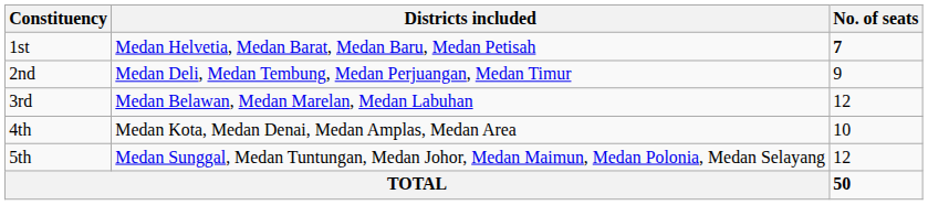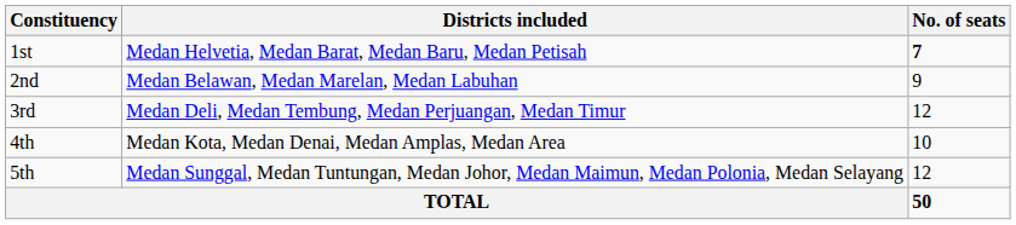 <table class="wikitable">
 <tr>
 <th>Constituency</th>
 <th>Districts included</th>
 <th>No. of seats</th>
 </tr>
 <tr>
 <td>1st</td>
 <td><a href='#'>Medan Helvetia</a>, <a href='#'>Medan Barat</a>, <a href='#'>Medan Baru</a>, <a href='#'>Medan Petisah</a></td>
 <td><strong>7</strong></td>
 </tr>
 <tr>
 <td>2nd</td>
-<td><a href='#'>Medan Deli</a>, <a href='#'>Medan Tembung</a>, <a href='#'>Medan Perjuangan</a>, <a href='#'>Medan Timur</a></td>
+<td><a href='#'>Medan Belawan</a>, <a href='#'>Medan Marelan</a>, <a href='#'>Medan Labuhan</a></td>
 <td>9</td>
 </tr>
 <tr>
 <td>3rd</td>
-<td><a href='#'>Medan Belawan</a>, <a href='#'>Medan Marelan</a>, <a href='#'>Medan Labuhan</a></td>
+<td><a href='#'>Medan Deli</a>, <a href='#'>Medan Tembung</a>, <a href='#'>Medan Perjuangan</a>, <a href='#'>Medan Timur</a></td>
 <td>12</td>
 </tr>
 <tr>
 <td>4th</td>
 <td>Medan Kota, Medan Denai, Medan Amplas, Medan Area</td>
 <td>10</td>
 </tr>
 <tr>
 <td>5th</td>
 <td><a href='#'>Medan Sunggal</a>, Medan Tuntungan, Medan Johor, <a href='#'>Medan Maimun</a>, <a href='#'>Medan Polonia</a>, Medan Selayang</td>
 <td>12</td>
 </tr>
 <tr>
 <th colspan="2">TOTAL</th>
 <td><strong>50</strong></td>
 </tr>
 </table>
